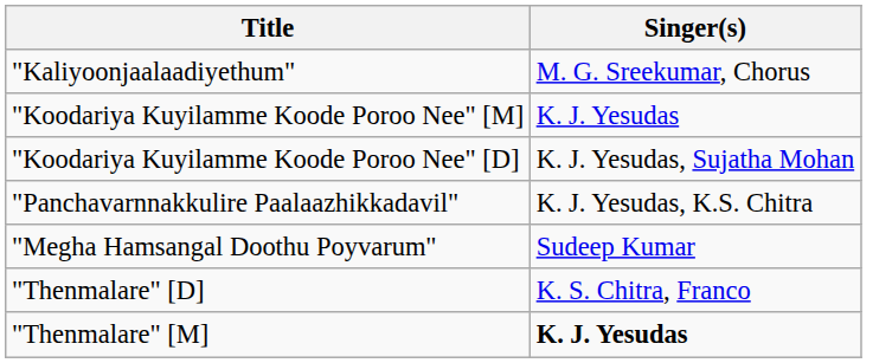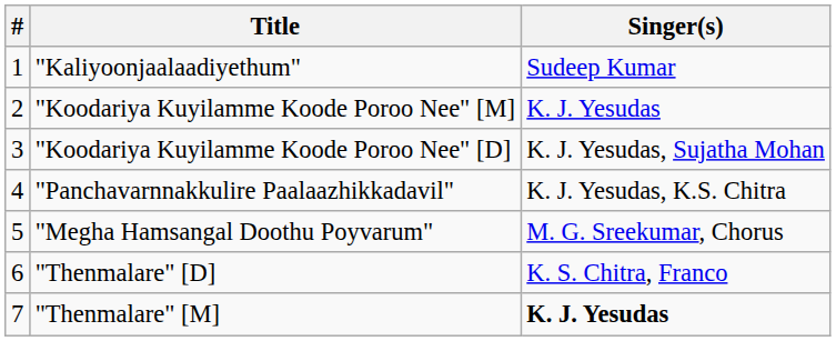 <table class="wikitable" style="font-size:95%;">
 <tr>
+<th>#</th>
 <th>Title</th>
 <th>Singer(s)</th>
 </tr>
 <tr>
+<td>1</td>
 <td>"Kaliyoonjaalaadiyethum"</td>
-<td><a href='#'>M. G. Sreekumar</a>, Chorus</td>
+<td><a href='#'>Sudeep Kumar</a></td>
 </tr>
 <tr>
+<td>2</td>
 <td>"Koodariya Kuyilamme Koode Poroo Nee" [M]</td>
 <td><a href='#'>K. J. Yesudas</a></td>
 </tr>
 <tr>
+<td>3</td>
 <td>"Koodariya Kuyilamme Koode Poroo Nee" [D]</td>
 <td>K. J. Yesudas, <a href='#'>Sujatha Mohan</a></td>
 </tr>
 <tr>
+<td>4</td>
 <td>"Panchavarnnakkulire Paalaazhikkadavil"</td>
 <td>K. J. Yesudas, K.S. Chitra</td>
 </tr>
 <tr>
+<td>5</td>
 <td>"Megha Hamsangal Doothu Poyvarum"</td>
-<td><a href='#'>Sudeep Kumar</a></td>
+<td><a href='#'>M. G. Sreekumar</a>, Chorus</td>
 </tr>
 <tr>
+<td>6</td>
 <td>"Thenmalare" [D]</td>
 <td><a href='#'>K. S. Chitra</a>, <a href='#'>Franco</a></td>
 </tr>
 <tr>
+<td>7</td>
 <td>"Thenmalare" [M]</td>
 <td><strong>K. J. Yesudas</strong></td>
 </tr>
 </table>
